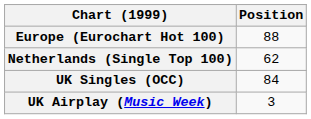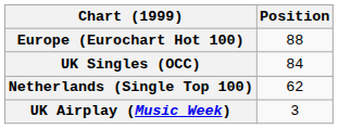 <table class="wikitable sortable plainrowheaders" style="text-align:center">
 <tr>
 <th scope="col">Chart (1999)</th>
 <th scope="col">Position</th>
 </tr>
 <tr>
 <th scope="row">Europe (Eurochart Hot 100)</th>
 <td>88</td>
 </tr>
 <tr>
+<th scope="row">UK Singles (OCC)</th>
+<td>84</td>
+</tr>
+<tr>
 <th scope="row">Netherlands (Single Top 100)</th>
 <td>62</td>
-</tr>
-<tr>
-<th scope="row">UK Singles (OCC)</th>
-<td>84</td>
 </tr>
 <tr>
 <th scope="row">UK Airplay (<em><a href='#'>Music Week</a></em>)</th>
 <td>3</td>
 </tr>
 </table>
